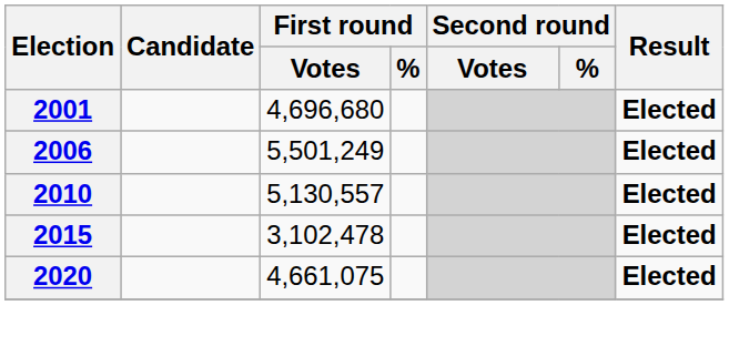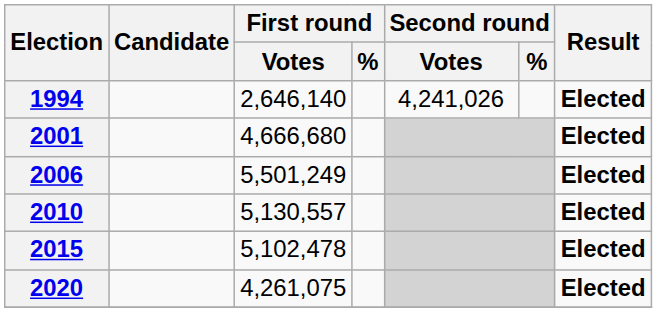 <table class=wikitable style=text-align:center>
 <tr>
 <th rowspan="2"><strong>Election</strong></th>
 <th rowspan="2">Candidate</th>
 <th colspan="2" scope="col">First round</th>
 <th colspan="2">Second round</th>
 <th rowspan="2">Result</th>
 </tr>
 <tr>
 <th><strong>Votes</strong></th>
 <th><strong>%</strong></th>
 <th><strong>Votes</strong></th>
 <th><strong>%</strong></th>
 </tr>
 <tr>
+<th><a href='#'>1994</a></th>
+<td></td>
+<td>2,646,140</td>
+<td></td>
+<td>4,241,026</td>
+<td></td>
+<td><strong>Elected</strong> </td>
+</tr>
+<tr>
 <th><a href='#'>2001</a></th>
 <td></td>
-<td>4,696,680</td>
+<td>4,666,680</td>
 <td></td>
 <td bgcolor=lightgrey colspan=2></td>
 <td><strong>Elected</strong> </td>
 </tr>
 <tr>
 <th><a href='#'>2006</a></th>
 <td></td>
 <td>5,501,249</td>
 <td></td>
 <td bgcolor=lightgrey colspan=2></td>
 <td><strong>Elected</strong> </td>
 </tr>
 <tr>
 <th><a href='#'>2010</a></th>
 <td></td>
 <td>5,130,557</td>
 <td></td>
 <td bgcolor=lightgrey colspan=2></td>
 <td><strong>Elected</strong> </td>
 </tr>
 <tr>
 <th><a href='#'>2015</a></th>
 <td></td>
-<td>3,102,478</td>
+<td>5,102,478</td>
 <td></td>
 <td bgcolor=lightgrey colspan=2></td>
 <td><strong>Elected</strong> </td>
 </tr>
 <tr>
 <th><a href='#'>2020</a></th>
 <td></td>
-<td>4,661,075</td>
+<td>4,261,075</td>
 <td></td>
 <td bgcolor=lightgrey colspan=2></td>
 <td><strong>Elected</strong> </td>
 </tr>
 <tr>
 </tr>
 </table>
